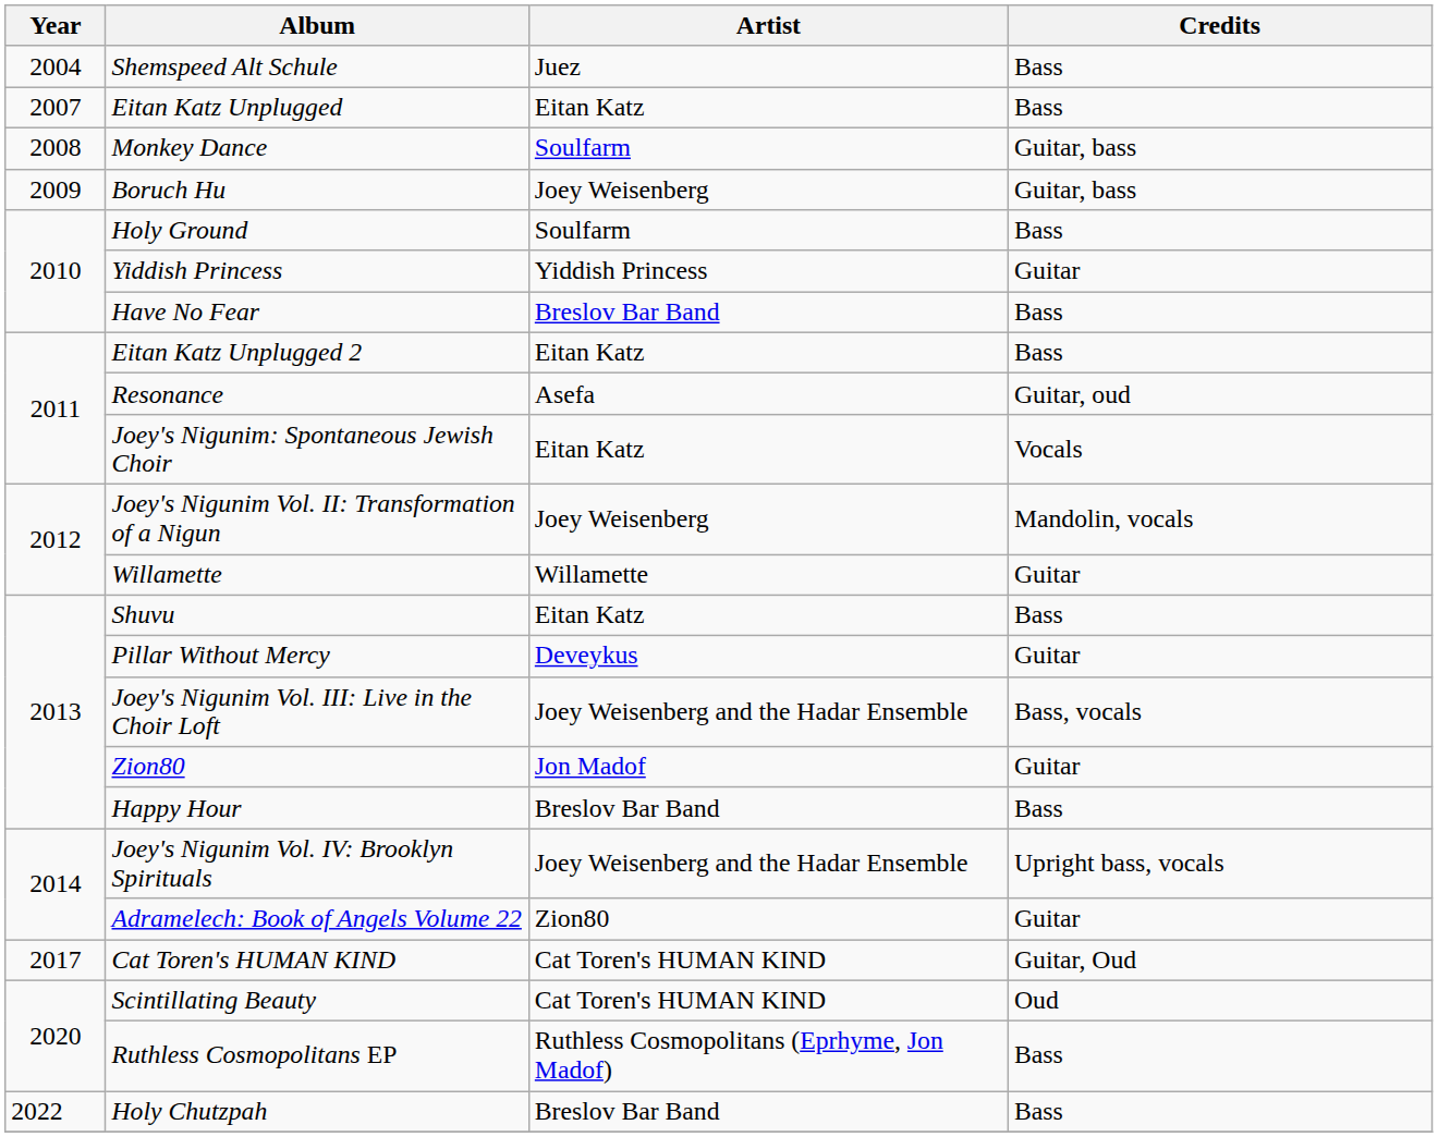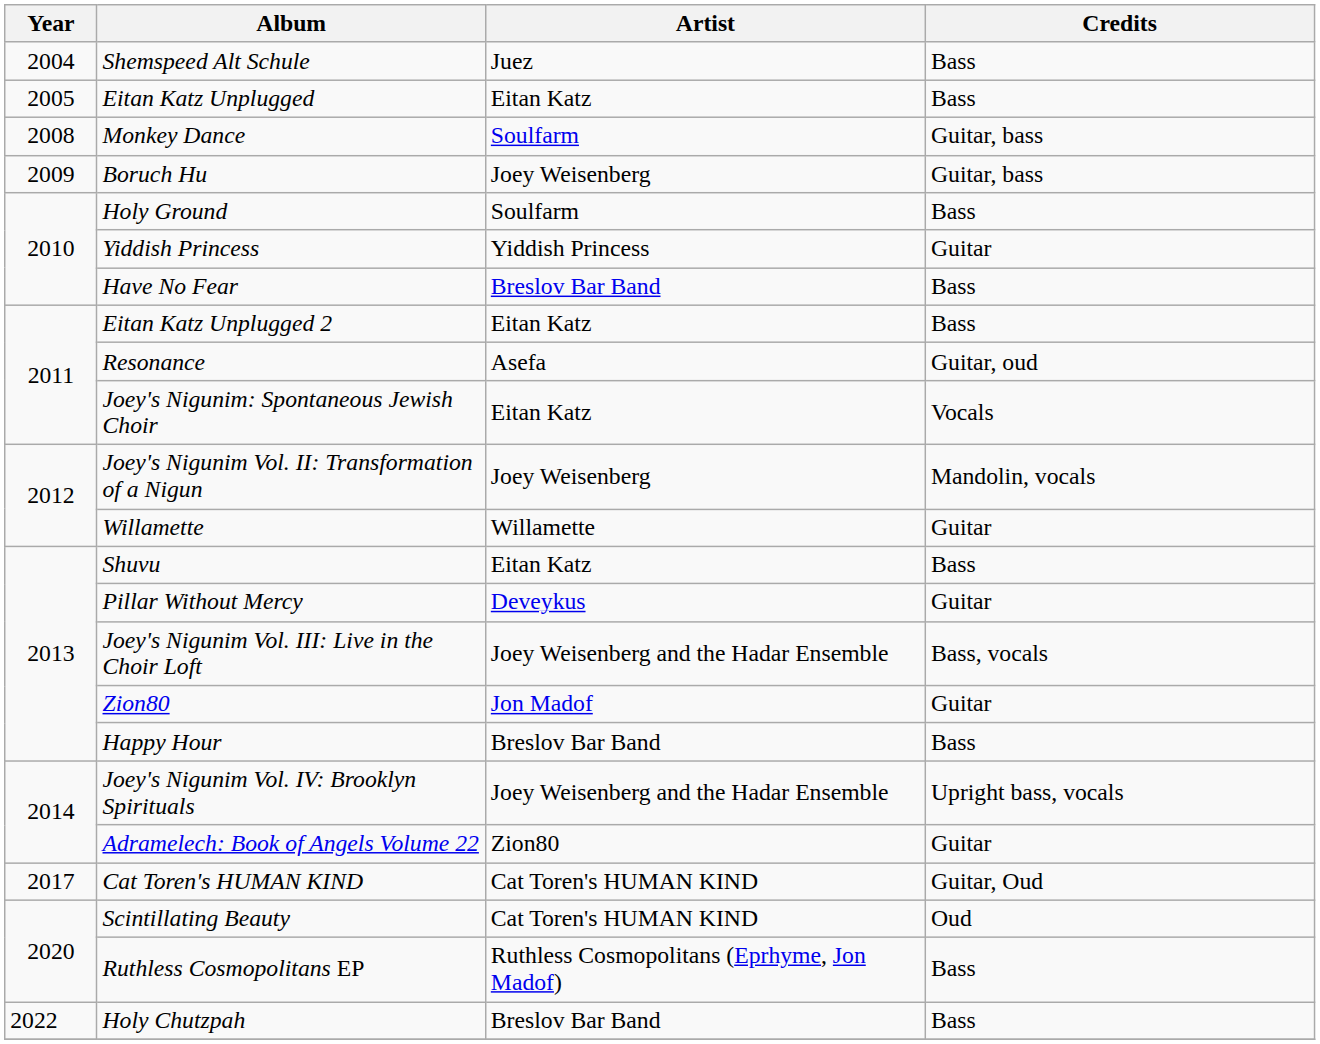 <table class="wikitable">
 <tr>
 <th style="width:55px;">Year</th>
 <th style="width:255px;">Album</th>
 <th style="width:290px;">Artist</th>
 <th style="width:255px;">Credits</th>
 </tr>
 <tr>
 <td rowspan=1 style="text-align:center;">2004</td>
 <td><em>Shemspeed Alt Schule</em></td>
 <td>Juez</td>
 <td>Bass</td>
 </tr>
 <tr>
-<td rowspan=1 style="text-align:center;">2007</td>
+<td rowspan=1 style="text-align:center;">2005</td>
 <td><em>Eitan Katz Unplugged</em></td>
 <td>Eitan Katz</td>
 <td>Bass</td>
 </tr>
 <tr>
 <td rowspan=1 style="text-align:center;">2008</td>
 <td><em>Monkey Dance</em></td>
 <td><a href='#'>Soulfarm</a></td>
 <td>Guitar, bass</td>
 </tr>
 <tr>
 <td rowspan=1 style="text-align:center;">2009</td>
 <td><em>Boruch Hu</em></td>
 <td>Joey Weisenberg</td>
 <td>Guitar, bass</td>
 </tr>
 <tr>
 <td rowspan="3" style="text-align:center;">2010</td>
 <td><em>Holy Ground</em></td>
 <td>Soulfarm</td>
 <td>Bass</td>
 </tr>
 <tr>
 <td><em>Yiddish Princess</em></td>
 <td>Yiddish Princess</td>
 <td>Guitar</td>
 </tr>
 <tr>
 <td><em>Have No Fear</em></td>
 <td><a href='#'>Breslov Bar Band</a></td>
 <td>Bass</td>
 </tr>
 <tr>
 <td rowspan=3 style="text-align:center;">2011</td>
 <td><em>Eitan Katz Unplugged 2</em></td>
 <td>Eitan Katz</td>
 <td>Bass</td>
 </tr>
 <tr>
 <td><em>Resonance</em></td>
 <td>Asefa</td>
 <td>Guitar, oud</td>
 </tr>
 <tr>
 <td><em>Joey's Nigunim: Spontaneous Jewish Choir</em></td>
 <td>Eitan Katz</td>
 <td>Vocals</td>
 </tr>
 <tr>
 <td rowspan=2 style="text-align:center;">2012</td>
 <td><em>Joey's Nigunim Vol. II: Transformation of a Nigun</em></td>
 <td>Joey Weisenberg</td>
 <td>Mandolin, vocals</td>
 </tr>
 <tr>
 <td><em>Willamette</em></td>
 <td>Willamette</td>
 <td>Guitar</td>
 </tr>
 <tr>
 <td rowspan="5" style="text-align:center;">2013</td>
 <td><em>Shuvu</em></td>
 <td>Eitan Katz</td>
 <td>Bass</td>
 </tr>
 <tr>
 <td><em>Pillar Without Mercy</em></td>
 <td><a href='#'>Deveykus</a></td>
 <td>Guitar</td>
 </tr>
 <tr>
 <td><em>Joey's Nigunim Vol. III: Live in the Choir Loft</em></td>
 <td>Joey Weisenberg and the Hadar Ensemble</td>
 <td>Bass, vocals</td>
 </tr>
 <tr>
 <td><em><a href='#'>Zion80</a></em></td>
 <td><a href='#'>Jon Madof</a></td>
 <td>Guitar</td>
 </tr>
 <tr>
 <td><em>Happy Hour</em></td>
 <td>Breslov Bar Band</td>
 <td>Bass</td>
 </tr>
 <tr>
 <td rowspan=2 style="text-align:center;">2014</td>
 <td><em>Joey's Nigunim Vol. IV: Brooklyn Spirituals</em></td>
 <td>Joey Weisenberg and the Hadar Ensemble</td>
 <td>Upright bass, vocals</td>
 </tr>
 <tr>
 <td><em><a href='#'>Adramelech: Book of Angels Volume 22</a></em></td>
 <td>Zion80</td>
 <td>Guitar</td>
 </tr>
 <tr>
 <td rowspan=1 style="text-align:center;">2017</td>
 <td><em>Cat Toren's HUMAN KIND</em></td>
 <td>Cat Toren's HUMAN KIND</td>
 <td>Guitar, Oud</td>
 </tr>
 <tr>
 <td rowspan="2" style="text-align:center;">2020</td>
 <td><em>Scintillating Beauty</em></td>
 <td>Cat Toren's HUMAN KIND</td>
 <td>Oud</td>
 </tr>
 <tr>
 <td><em>Ruthless Cosmopolitans</em> EP</td>
 <td>Ruthless Cosmopolitans (<a href='#'>Eprhyme</a>, <a href='#'>Jon Madof</a>)</td>
 <td>Bass</td>
 </tr>
 <tr>
 <td>2022</td>
 <td><em>Holy Chutzpah</em></td>
 <td>Breslov Bar Band</td>
 <td>Bass</td>
 </tr>
 <tr>
 </tr>
 </table>
